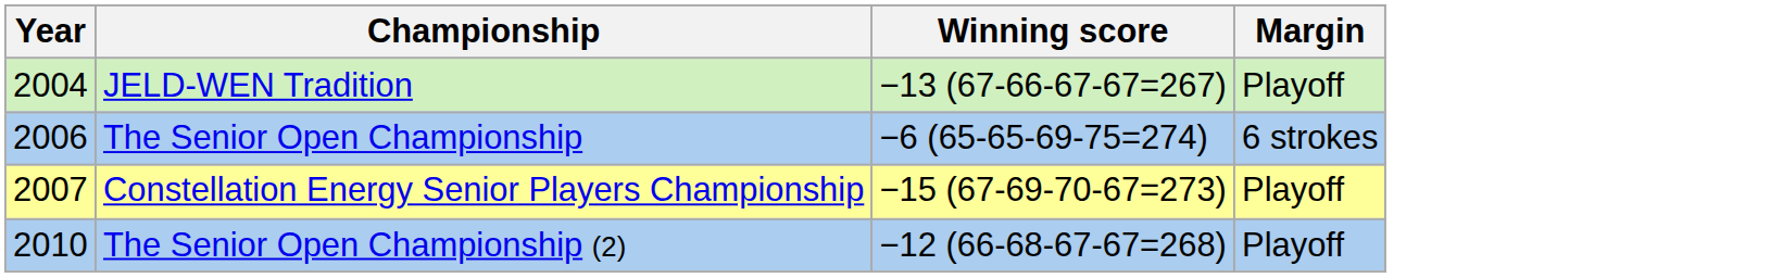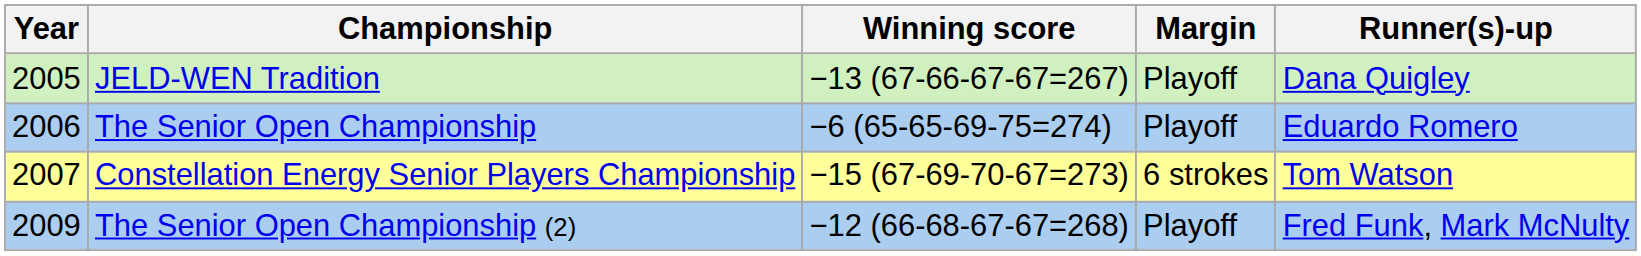 <table class="wikitable">
 <tr>
 <th>Year</th>
 <th>Championship</th>
 <th>Winning score</th>
 <th>Margin</th>
+<th>Runner(s)-up</th>
 </tr>
 <tr style="background:#D0F0C0;">
-<td>2004</td>
+<td>2005</td>
 <td><a href='#'>JELD-WEN Tradition</a></td>
 <td>−13 (67-66-67-67=267)</td>
 <td>Playoff</td>
+<td> <a href='#'>Dana Quigley</a></td>
 </tr>
 <tr style="background:#ABCDEF;">
 <td>2006</td>
 <td><a href='#'>The Senior Open Championship</a></td>
 <td>−6 (65-65-69-75=274)</td>
-<td>6 strokes</td>
+<td>Playoff</td>
+<td> <a href='#'>Eduardo Romero</a></td>
 </tr>
 <tr style="background:#FFFF99;">
 <td>2007</td>
 <td><a href='#'>Constellation Energy Senior Players Championship</a></td>
 <td>−15 (67-69-70-67=273)</td>
-<td>Playoff</td>
+<td>6 strokes</td>
+<td> <a href='#'>Tom Watson</a></td>
 </tr>
 <tr style="background:#ABCDEF;">
-<td>2010</td>
+<td>2009</td>
 <td><a href='#'>The Senior Open Championship</a> <small>(2)</small></td>
 <td>−12 (66-68-67-67=268)</td>
 <td>Playoff</td>
+<td> <a href='#'>Fred Funk</a>,  <a href='#'>Mark McNulty</a></td>
 </tr>
 </table>
